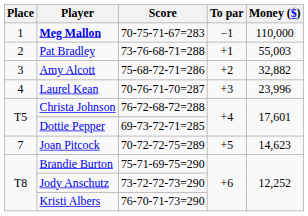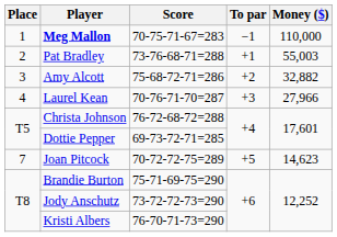 <table class="wikitable">
 <tr>
 <th>Place</th>
 <th>Player</th>
 <th>Score</th>
 <th>To par</th>
 <th>Money (<a href='#'>$</a>)</th>
 </tr>
 <tr>
 <td align=center>1</td>
 <td> <strong><a href='#'>Meg Mallon</a></strong></td>
 <td>70-75-71-67=283</td>
 <td align=center>−1</td>
 <td align=center>110,000</td>
 </tr>
 <tr>
 <td align=center>2</td>
 <td> <a href='#'>Pat Bradley</a></td>
 <td>73-76-68-71=288</td>
 <td align=centeR>+1</td>
 <td align=center>55,003</td>
 </tr>
 <tr>
 <td align=center>3</td>
 <td> <a href='#'>Amy Alcott</a></td>
 <td>75-68-72-71=286</td>
 <td align=center>+2</td>
 <td align=center>32,882</td>
 </tr>
 <tr>
 <td align=center>4</td>
 <td> <a href='#'>Laurel Kean</a></td>
 <td>70-76-71-70=287</td>
 <td align=center>+3</td>
-<td align=center>23,996</td>
+<td align=center>27,966</td>
 </tr>
 <tr>
 <td align=center rowspan=2>T5</td>
 <td> <a href='#'>Christa Johnson</a></td>
 <td>76-72-68-72=288</td>
 <td align=center rowspan=2>+4</td>
 <td align=center rowspan=2>17,601</td>
 </tr>
 <tr>
 <td> <a href='#'>Dottie Pepper</a></td>
 <td>69-73-72-71=285</td>
 </tr>
 <tr>
 <td align=center>7</td>
 <td> <a href='#'>Joan Pitcock</a></td>
 <td>70-72-72-75=289</td>
 <td align=center>+5</td>
 <td align=center>14,623</td>
 </tr>
 <tr>
 <td align=center rowspan=3>T8</td>
 <td> <a href='#'>Brandie Burton</a></td>
 <td>75-71-69-75=290</td>
 <td align=center rowspan=3>+6</td>
 <td align=center rowspan=3>12,252</td>
 </tr>
 <tr>
 <td> <a href='#'>Jody Anschutz</a></td>
 <td>73-72-72-73=290</td>
 </tr>
 <tr>
 <td> <a href='#'>Kristi Albers</a></td>
 <td>76-70-71-73=290</td>
 </tr>
 </table>
